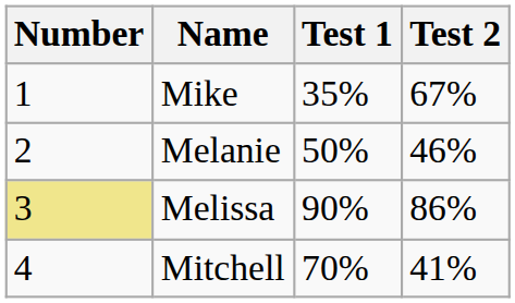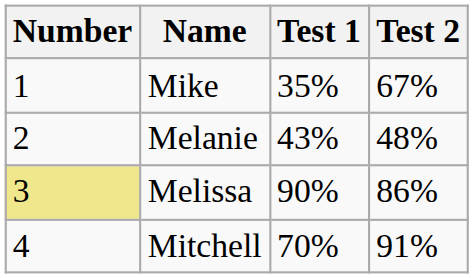 <table align="right" class="wikitable">
 <tr>
 <th>Number</th>
 <th>Name</th>
 <th>Test 1</th>
 <th>Test 2</th>
 </tr>
 <tr>
 <td>1</td>
 <td>Mike</td>
 <td>35%</td>
 <td>67%</td>
 </tr>
 <tr>
 <td>2</td>
 <td>Melanie</td>
-<td>50%</td>
-<td>46%</td>
+<td>43%</td>
+<td>48%</td>
 </tr>
 <tr>
 <td style="background: khaki;">3</td>
 <td>Melissa</td>
 <td>90%</td>
 <td>86%</td>
 </tr>
 <tr>
 <td>4</td>
 <td>Mitchell</td>
 <td>70%</td>
-<td>41%</td>
+<td>91%</td>
 </tr>
 </table>
